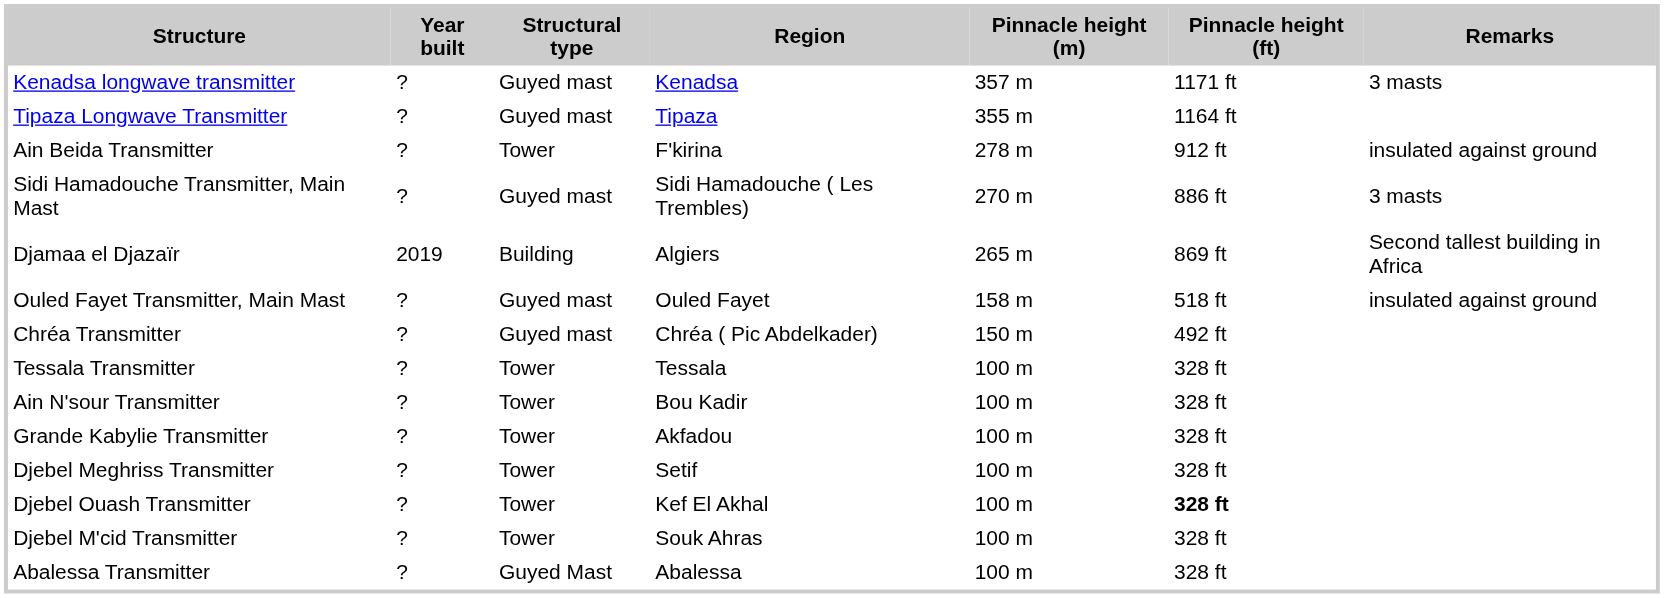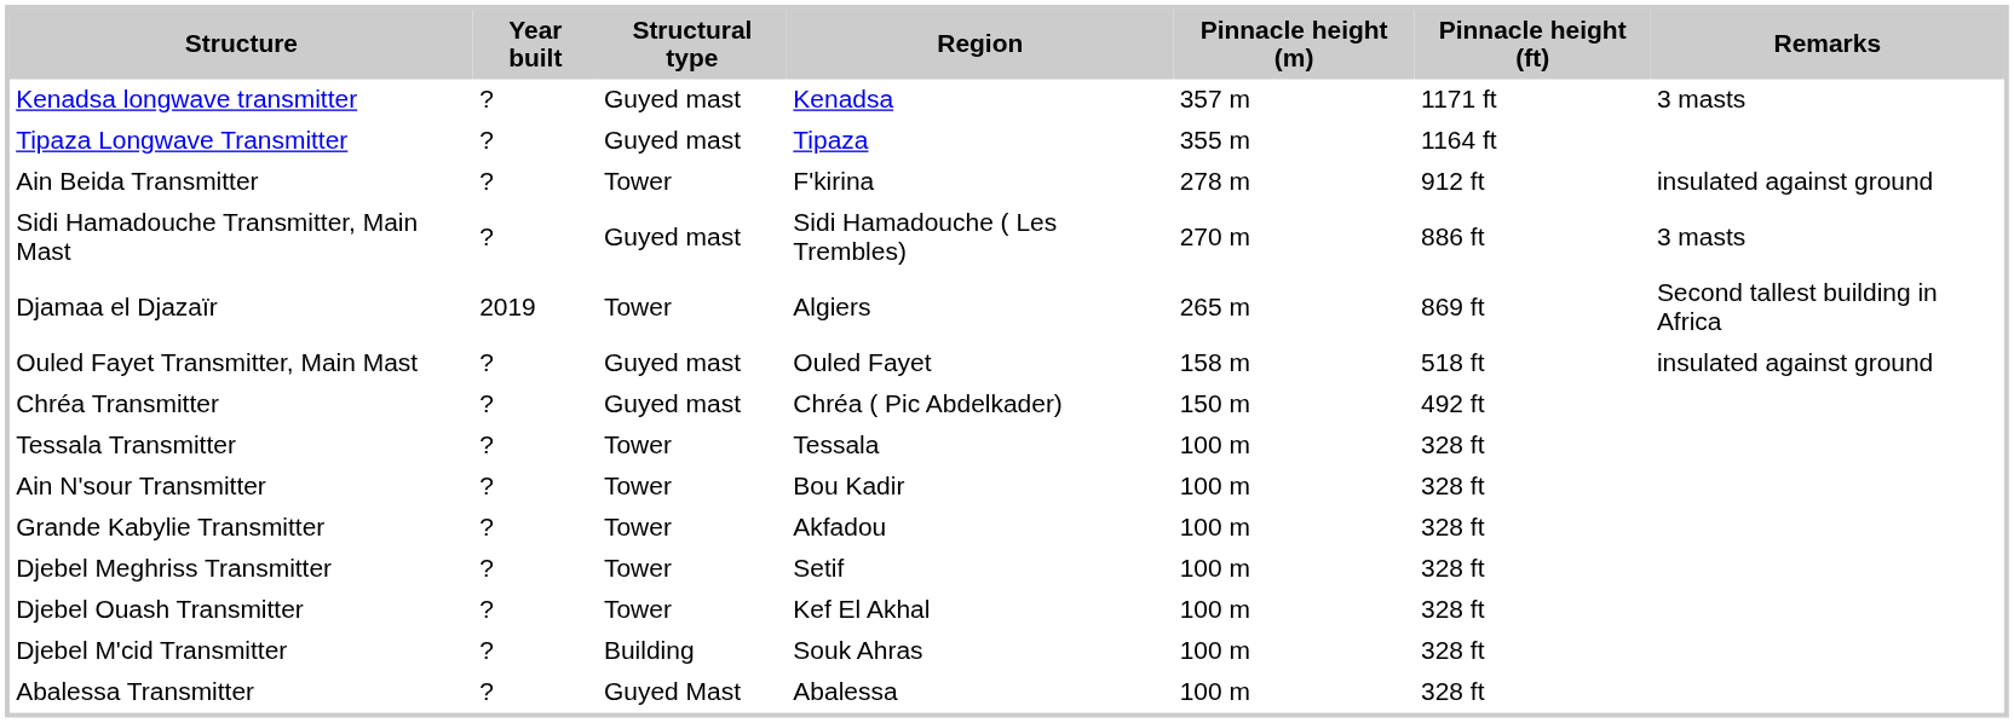 <table cellpadding="4" cellspacing="0" style="border:3px solid #cccccc;">
 <tr bgcolor="#cccccc">
 <th>Structure</th>
 <th>Year built</th>
 <th>Structural type</th>
 <th>Region</th>
 <th>Pinnacle height (m)</th>
 <th>Pinnacle height (ft)</th>
 <th>Remarks</th>
 </tr>
 <tr>
 <td><a href='#'>Kenadsa longwave transmitter</a></td>
 <td>?</td>
 <td>Guyed mast</td>
 <td><a href='#'>Kenadsa</a></td>
 <td>357 m</td>
 <td>1171 ft</td>
 <td>3 masts</td>
 </tr>
 <tr>
 <td><a href='#'>Tipaza Longwave Transmitter</a></td>
 <td>?</td>
 <td>Guyed mast</td>
 <td><a href='#'>Tipaza</a></td>
 <td>355 m</td>
 <td>1164 ft</td>
 </tr>
 <tr>
 <td>Ain Beida Transmitter</td>
 <td>?</td>
 <td>Tower</td>
 <td>F'kirina</td>
 <td>278 m</td>
 <td>912 ft</td>
 <td>insulated against ground</td>
 </tr>
 <tr>
 <td>Sidi Hamadouche Transmitter, Main Mast</td>
 <td>?</td>
 <td>Guyed mast</td>
 <td>Sidi Hamadouche ( Les Trembles)</td>
 <td>270 m</td>
 <td>886 ft</td>
 <td>3 masts</td>
 </tr>
 <tr>
 <td>Djamaa el Djazaïr</td>
 <td>2019</td>
-<td>Building</td>
+<td>Tower</td>
 <td>Algiers</td>
 <td>265 m</td>
 <td>869 ft</td>
 <td>Second tallest building in Africa</td>
 </tr>
 <tr>
 <td>Ouled Fayet Transmitter, Main Mast</td>
 <td>?</td>
 <td>Guyed mast</td>
 <td>Ouled Fayet</td>
 <td>158 m</td>
 <td>518 ft</td>
 <td>insulated against ground</td>
 </tr>
 <tr>
 <td>Chréa Transmitter</td>
 <td>?</td>
 <td>Guyed mast</td>
 <td>Chréa ( Pic Abdelkader)</td>
 <td>150 m</td>
 <td>492 ft</td>
 <td></td>
 </tr>
 <tr>
 <td>Tessala Transmitter</td>
 <td>?</td>
 <td>Tower</td>
 <td>Tessala</td>
 <td>100 m</td>
 <td>328 ft</td>
 <td></td>
 </tr>
 <tr>
 <td>Ain N'sour Transmitter</td>
 <td>?</td>
 <td>Tower</td>
 <td>Bou Kadir</td>
 <td>100 m</td>
 <td>328 ft</td>
 <td></td>
 </tr>
 <tr>
 <td>Grande Kabylie Transmitter</td>
 <td>?</td>
 <td>Tower</td>
 <td>Akfadou</td>
 <td>100 m</td>
 <td>328 ft</td>
 <td></td>
 </tr>
 <tr>
 <td>Djebel Meghriss Transmitter</td>
 <td>?</td>
 <td>Tower</td>
 <td>Setif</td>
 <td>100 m</td>
 <td>328 ft</td>
 <td></td>
 </tr>
 <tr>
 <td>Djebel Ouash Transmitter</td>
 <td>?</td>
 <td>Tower</td>
 <td>Kef El Akhal</td>
 <td>100 m</td>
-<td><strong>328 ft</strong></td>
+<td>328 ft</td>
 <td></td>
 </tr>
 <tr>
 <td>Djebel M'cid Transmitter</td>
 <td>?</td>
-<td>Tower</td>
+<td>Building</td>
 <td>Souk Ahras</td>
 <td>100 m</td>
 <td>328 ft</td>
 <td></td>
 </tr>
 <tr>
 <td>Abalessa Transmitter</td>
 <td>?</td>
 <td>Guyed Mast</td>
 <td>Abalessa</td>
 <td>100 m</td>
 <td>328 ft</td>
 <td></td>
 </tr>
 <tr>
 </tr>
 </table>
